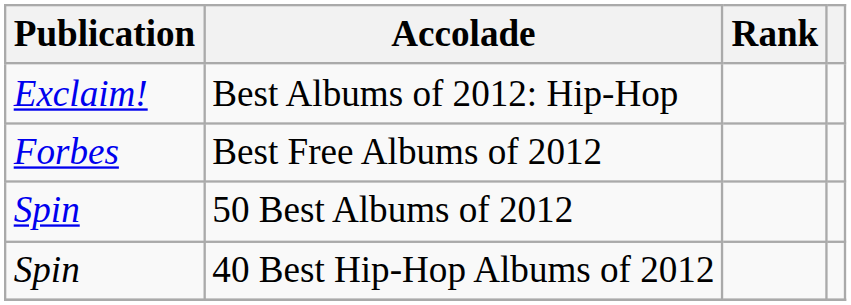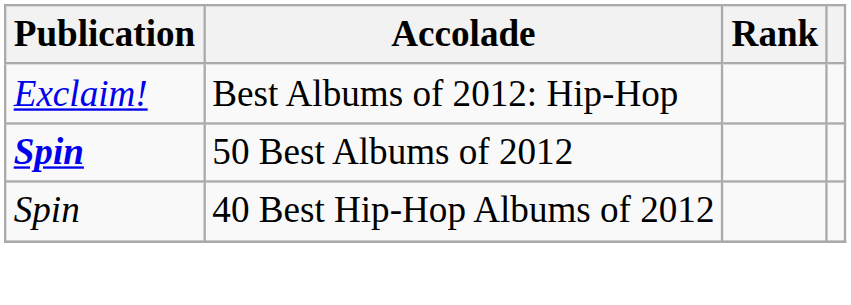 <table class="wikitable sortable">
 <tr>
 <th>Publication</th>
 <th>Accolade</th>
 <th>Rank</th>
 <th class="unsortable"></th>
 </tr>
 <tr>
 <td><em><a href='#'>Exclaim!</a></em></td>
 <td>Best Albums of 2012: Hip-Hop</td>
 <td></td>
 <td></td>
 </tr>
 <tr>
-<td><em><a href='#'>Forbes</a></em></td>
-<td>Best Free Albums of 2012</td>
-<td></td>
-<td></td>
-</tr>
-<tr>
-<td><em><a href='#'>Spin</a></em></td>
+<td><strong><em><a href='#'>Spin</a></em></strong></td>
 <td>50 Best Albums of 2012</td>
 <td></td>
 <td></td>
 </tr>
 <tr>
 <td><em>Spin</em></td>
 <td>40 Best Hip-Hop Albums of 2012</td>
 <td></td>
 <td></td>
 </tr>
 <tr>
 </tr>
 </table>
